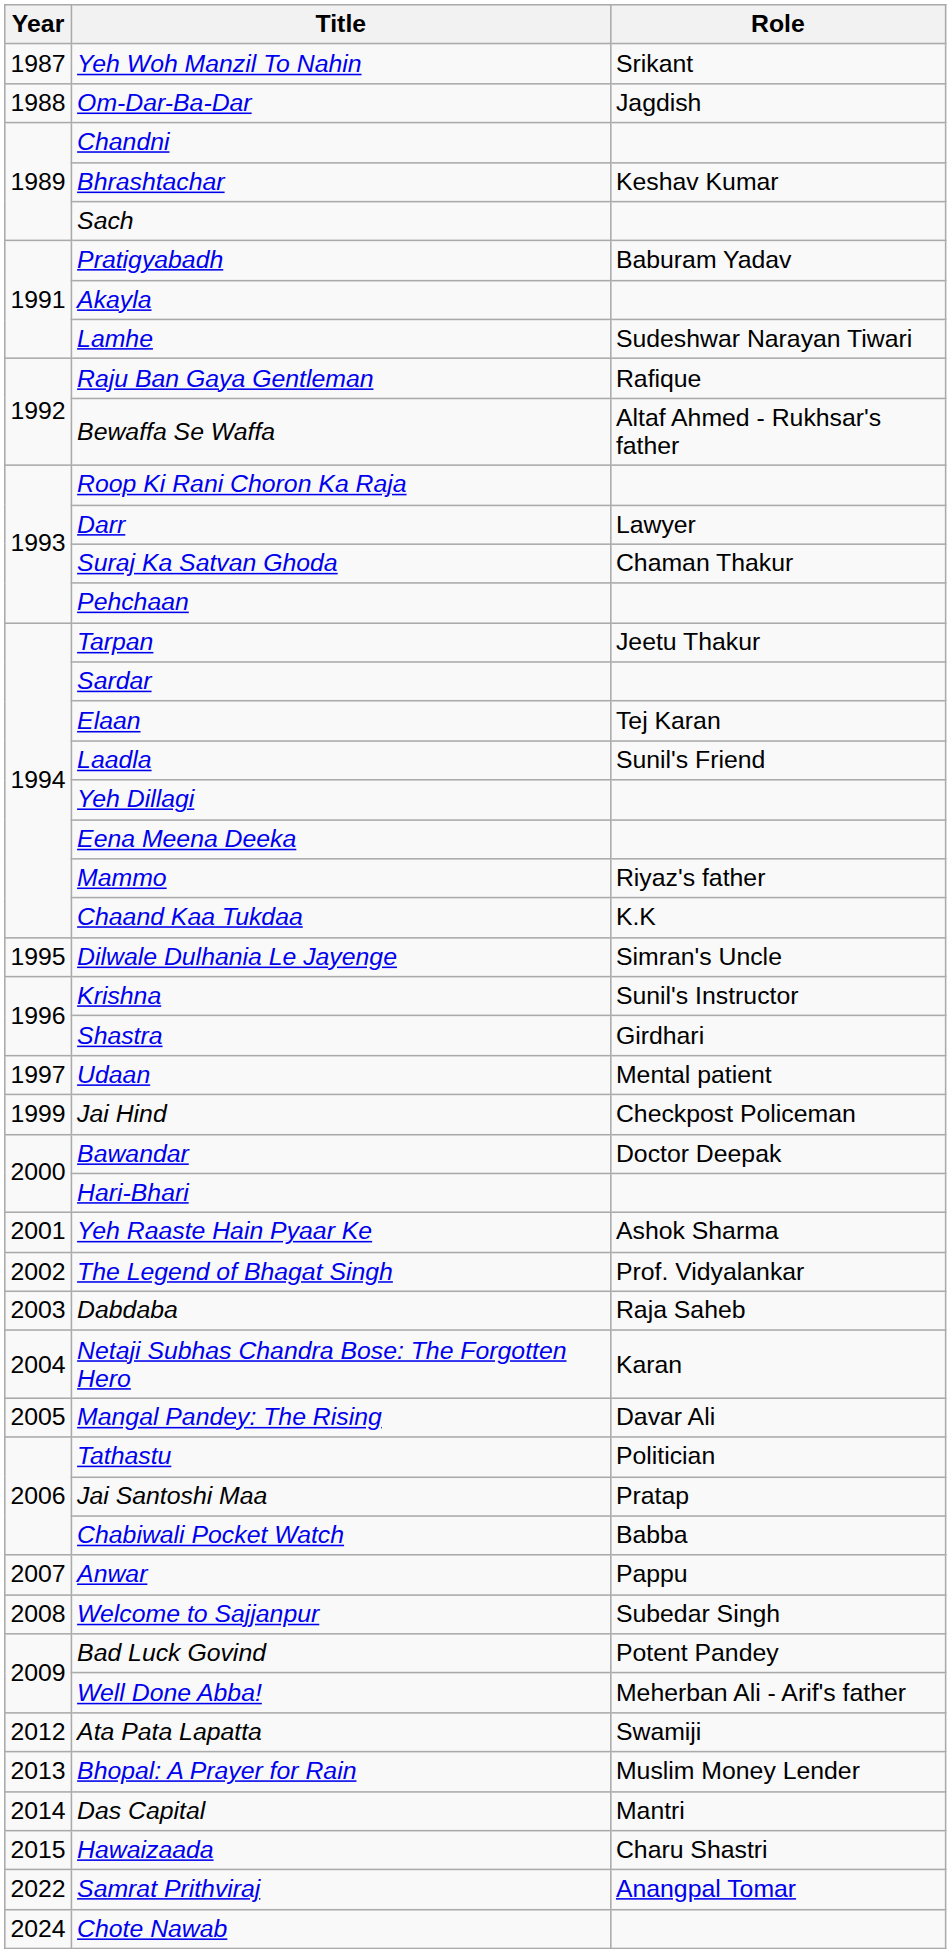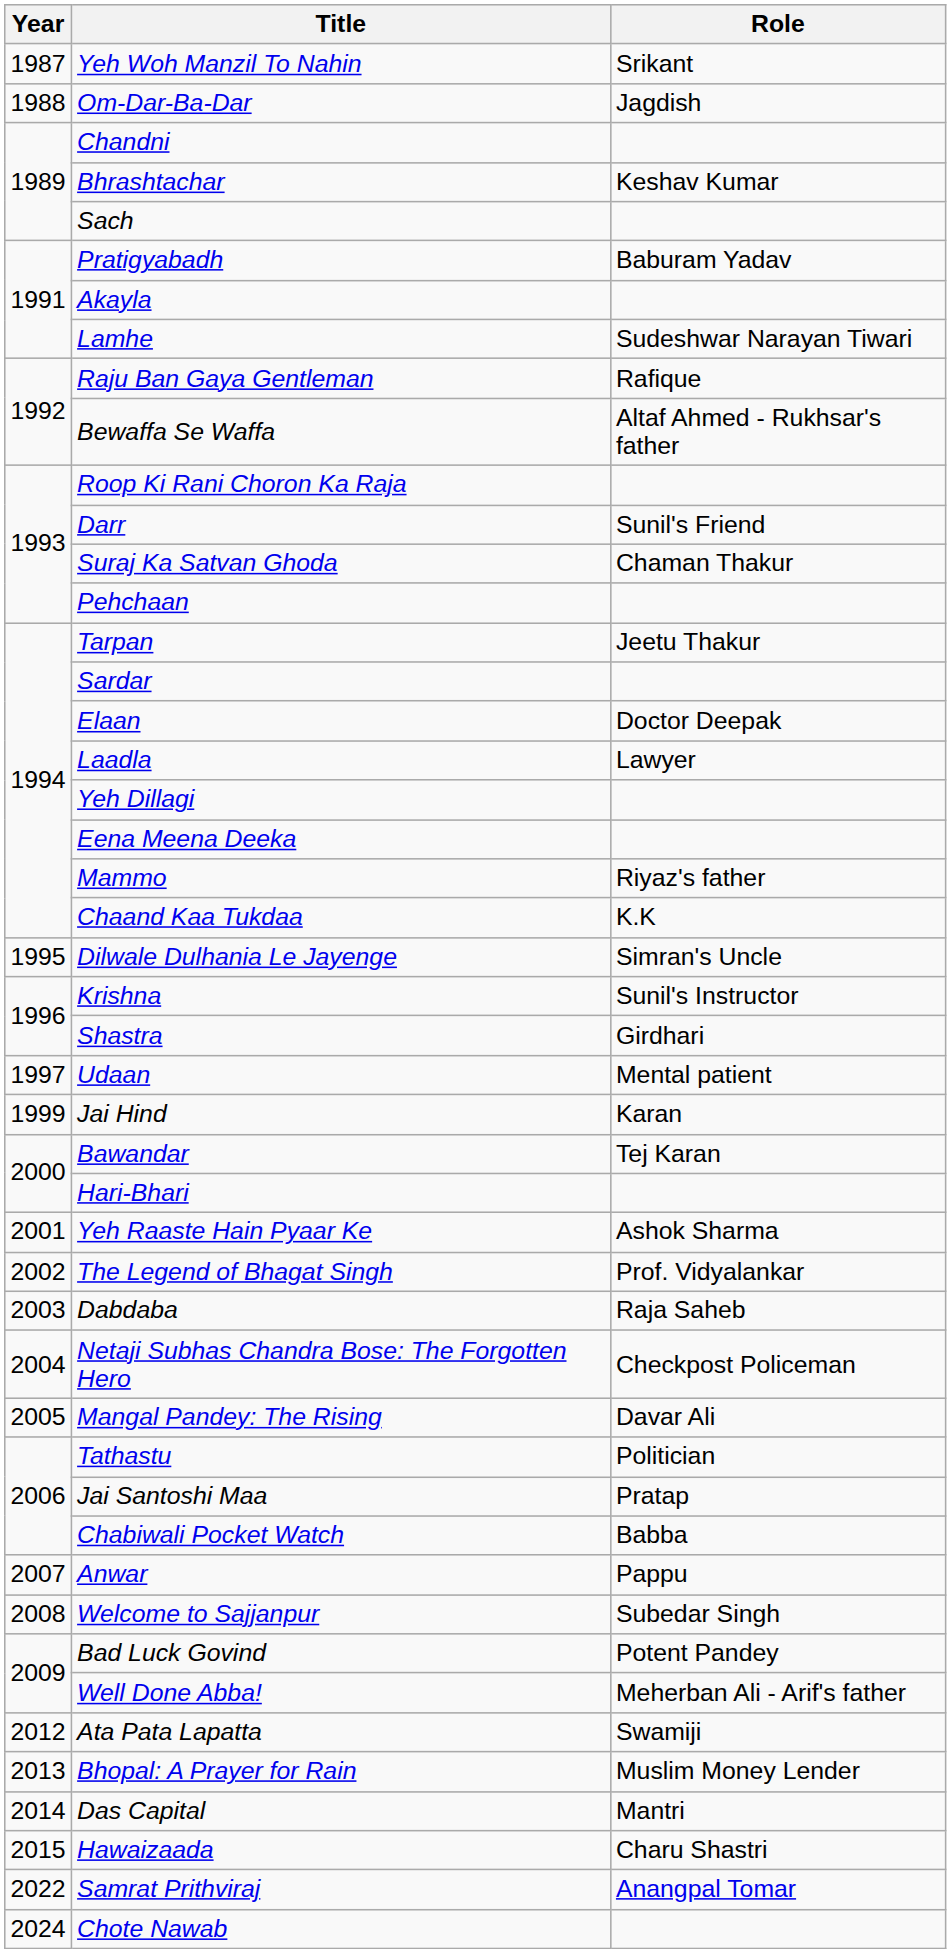 <table class="wikitable">
 <tr>
 <th>Year</th>
 <th>Title</th>
 <th>Role</th>
 </tr>
 <tr>
 <td>1987</td>
 <td><em><a href='#'>Yeh Woh Manzil To Nahin</a></em></td>
 <td>Srikant</td>
 </tr>
 <tr>
 <td>1988</td>
 <td><em><a href='#'>Om-Dar-Ba-Dar</a></em></td>
 <td>Jagdish</td>
 </tr>
 <tr>
 <td rowspan="3">1989</td>
 <td><em><a href='#'>Chandni</a></em></td>
 <td></td>
 </tr>
 <tr>
 <td><em><a href='#'>Bhrashtachar</a></em></td>
 <td>Keshav Kumar</td>
 </tr>
 <tr>
 <td><em>Sach</em></td>
 <td></td>
 </tr>
 <tr>
 <td Rowspan="3">1991</td>
 <td><em><a href='#'>Pratigyabadh</a></em></td>
 <td>Baburam Yadav</td>
 </tr>
 <tr>
 <td><em><a href='#'>Akayla</a></em></td>
 <td></td>
 </tr>
 <tr>
 <td><em><a href='#'>Lamhe</a></em></td>
 <td>Sudeshwar Narayan Tiwari</td>
 </tr>
 <tr>
 <td rowspan="2">1992</td>
 <td><em><a href='#'>Raju Ban Gaya Gentleman</a></em></td>
 <td>Rafique</td>
 </tr>
 <tr>
 <td><em>Bewaffa Se Waffa</em></td>
 <td>Altaf Ahmed - Rukhsar's father</td>
 </tr>
 <tr>
 <td rowspan="4">1993</td>
 <td><em><a href='#'>Roop Ki Rani Choron Ka Raja</a></em></td>
 <td></td>
 </tr>
 <tr>
 <td><em><a href='#'>Darr</a></em></td>
-<td>Lawyer</td>
+<td>Sunil's Friend</td>
 </tr>
 <tr>
 <td><em><a href='#'>Suraj Ka Satvan Ghoda</a></em></td>
 <td>Chaman Thakur</td>
 </tr>
 <tr>
 <td><em><a href='#'>Pehchaan</a></em></td>
 <td></td>
 </tr>
 <tr>
 <td Rowspan="8">1994</td>
 <td><em><a href='#'>Tarpan</a></em></td>
 <td>Jeetu Thakur</td>
 </tr>
 <tr>
 <td><em><a href='#'>Sardar</a></em></td>
 <td></td>
 </tr>
 <tr>
 <td><em><a href='#'>Elaan</a></em></td>
-<td>Tej Karan</td>
+<td>Doctor Deepak</td>
 </tr>
 <tr>
 <td><em><a href='#'>Laadla</a></em></td>
-<td>Sunil's Friend</td>
+<td>Lawyer</td>
 </tr>
 <tr>
 <td><em><a href='#'>Yeh Dillagi</a></em></td>
 <td></td>
 </tr>
 <tr>
 <td><em><a href='#'>Eena Meena Deeka</a></em></td>
 <td></td>
 </tr>
 <tr>
 <td><em><a href='#'>Mammo</a></em></td>
 <td>Riyaz's father</td>
 </tr>
 <tr>
 <td><em><a href='#'>Chaand Kaa Tukdaa</a></em></td>
 <td>K.K</td>
 </tr>
 <tr>
 <td>1995</td>
 <td><em><a href='#'>Dilwale Dulhania Le Jayenge</a></em></td>
 <td>Simran's Uncle</td>
 </tr>
 <tr>
 <td rowspan="2">1996</td>
 <td><em><a href='#'>Krishna</a></em></td>
 <td>Sunil's Instructor</td>
 </tr>
 <tr>
 <td><em><a href='#'>Shastra</a></em></td>
 <td>Girdhari</td>
 </tr>
 <tr>
 <td>1997</td>
 <td><em><a href='#'>Udaan</a></em></td>
 <td>Mental patient</td>
 </tr>
 <tr>
 <td>1999</td>
 <td><em>Jai Hind </em></td>
-<td>Checkpost Policeman</td>
+<td>Karan</td>
 </tr>
 <tr>
 <td rowspan="2">2000</td>
 <td><em><a href='#'>Bawandar</a></em></td>
-<td>Doctor Deepak</td>
+<td>Tej Karan</td>
 </tr>
 <tr>
 <td><em><a href='#'>Hari-Bhari</a></em></td>
 <td></td>
 </tr>
 <tr>
 <td>2001</td>
 <td><em><a href='#'>Yeh Raaste Hain Pyaar Ke</a></em></td>
 <td>Ashok Sharma</td>
 </tr>
 <tr>
 <td>2002</td>
 <td><em><a href='#'>The Legend of Bhagat Singh</a></em></td>
 <td>Prof. Vidyalankar</td>
 </tr>
 <tr>
 <td>2003</td>
 <td><em>Dabdaba</em></td>
 <td>Raja Saheb</td>
 </tr>
 <tr>
 <td>2004</td>
 <td><em><a href='#'>Netaji Subhas Chandra Bose: The Forgotten Hero</a></em></td>
-<td>Karan</td>
+<td>Checkpost Policeman</td>
 </tr>
 <tr>
 <td>2005</td>
 <td><em><a href='#'>Mangal Pandey: The Rising</a></em></td>
 <td>Davar Ali</td>
 </tr>
 <tr>
 <td rowspan="3">2006</td>
 <td><em><a href='#'>Tathastu</a></em></td>
 <td>Politician</td>
 </tr>
 <tr>
 <td><em>Jai Santoshi Maa</em></td>
 <td>Pratap</td>
 </tr>
 <tr>
 <td><em><a href='#'>Chabiwali Pocket Watch</a></em></td>
 <td>Babba</td>
 </tr>
 <tr>
 <td>2007</td>
 <td><em><a href='#'>Anwar</a></em></td>
 <td>Pappu</td>
 </tr>
 <tr>
 <td>2008</td>
 <td><em><a href='#'>Welcome to Sajjanpur</a></em></td>
 <td>Subedar Singh</td>
 </tr>
 <tr>
 <td rowspan="2">2009</td>
 <td><em>Bad Luck Govind</em></td>
 <td>Potent Pandey</td>
 </tr>
 <tr>
 <td><em><a href='#'>Well Done Abba!</a></em></td>
 <td>Meherban Ali - Arif's father</td>
 </tr>
 <tr>
 <td>2012</td>
 <td><em>Ata Pata Lapatta</em></td>
 <td>Swamiji</td>
 </tr>
 <tr>
 <td>2013</td>
 <td><em><a href='#'>Bhopal: A Prayer for Rain</a></em></td>
 <td>Muslim Money Lender</td>
 </tr>
 <tr>
 <td>2014</td>
 <td><em>Das Capital</em></td>
 <td>Mantri</td>
 </tr>
 <tr>
 <td>2015</td>
 <td><em><a href='#'>Hawaizaada</a></em></td>
 <td>Charu Shastri</td>
 </tr>
 <tr>
 <td>2022</td>
 <td><em><a href='#'>Samrat Prithviraj</a></em></td>
 <td><a href='#'>Anangpal Tomar</a></td>
 </tr>
 <tr>
 <td>2024</td>
 <td><em><a href='#'>Chote Nawab</a></em></td>
 <td></td>
 </tr>
 </table>
